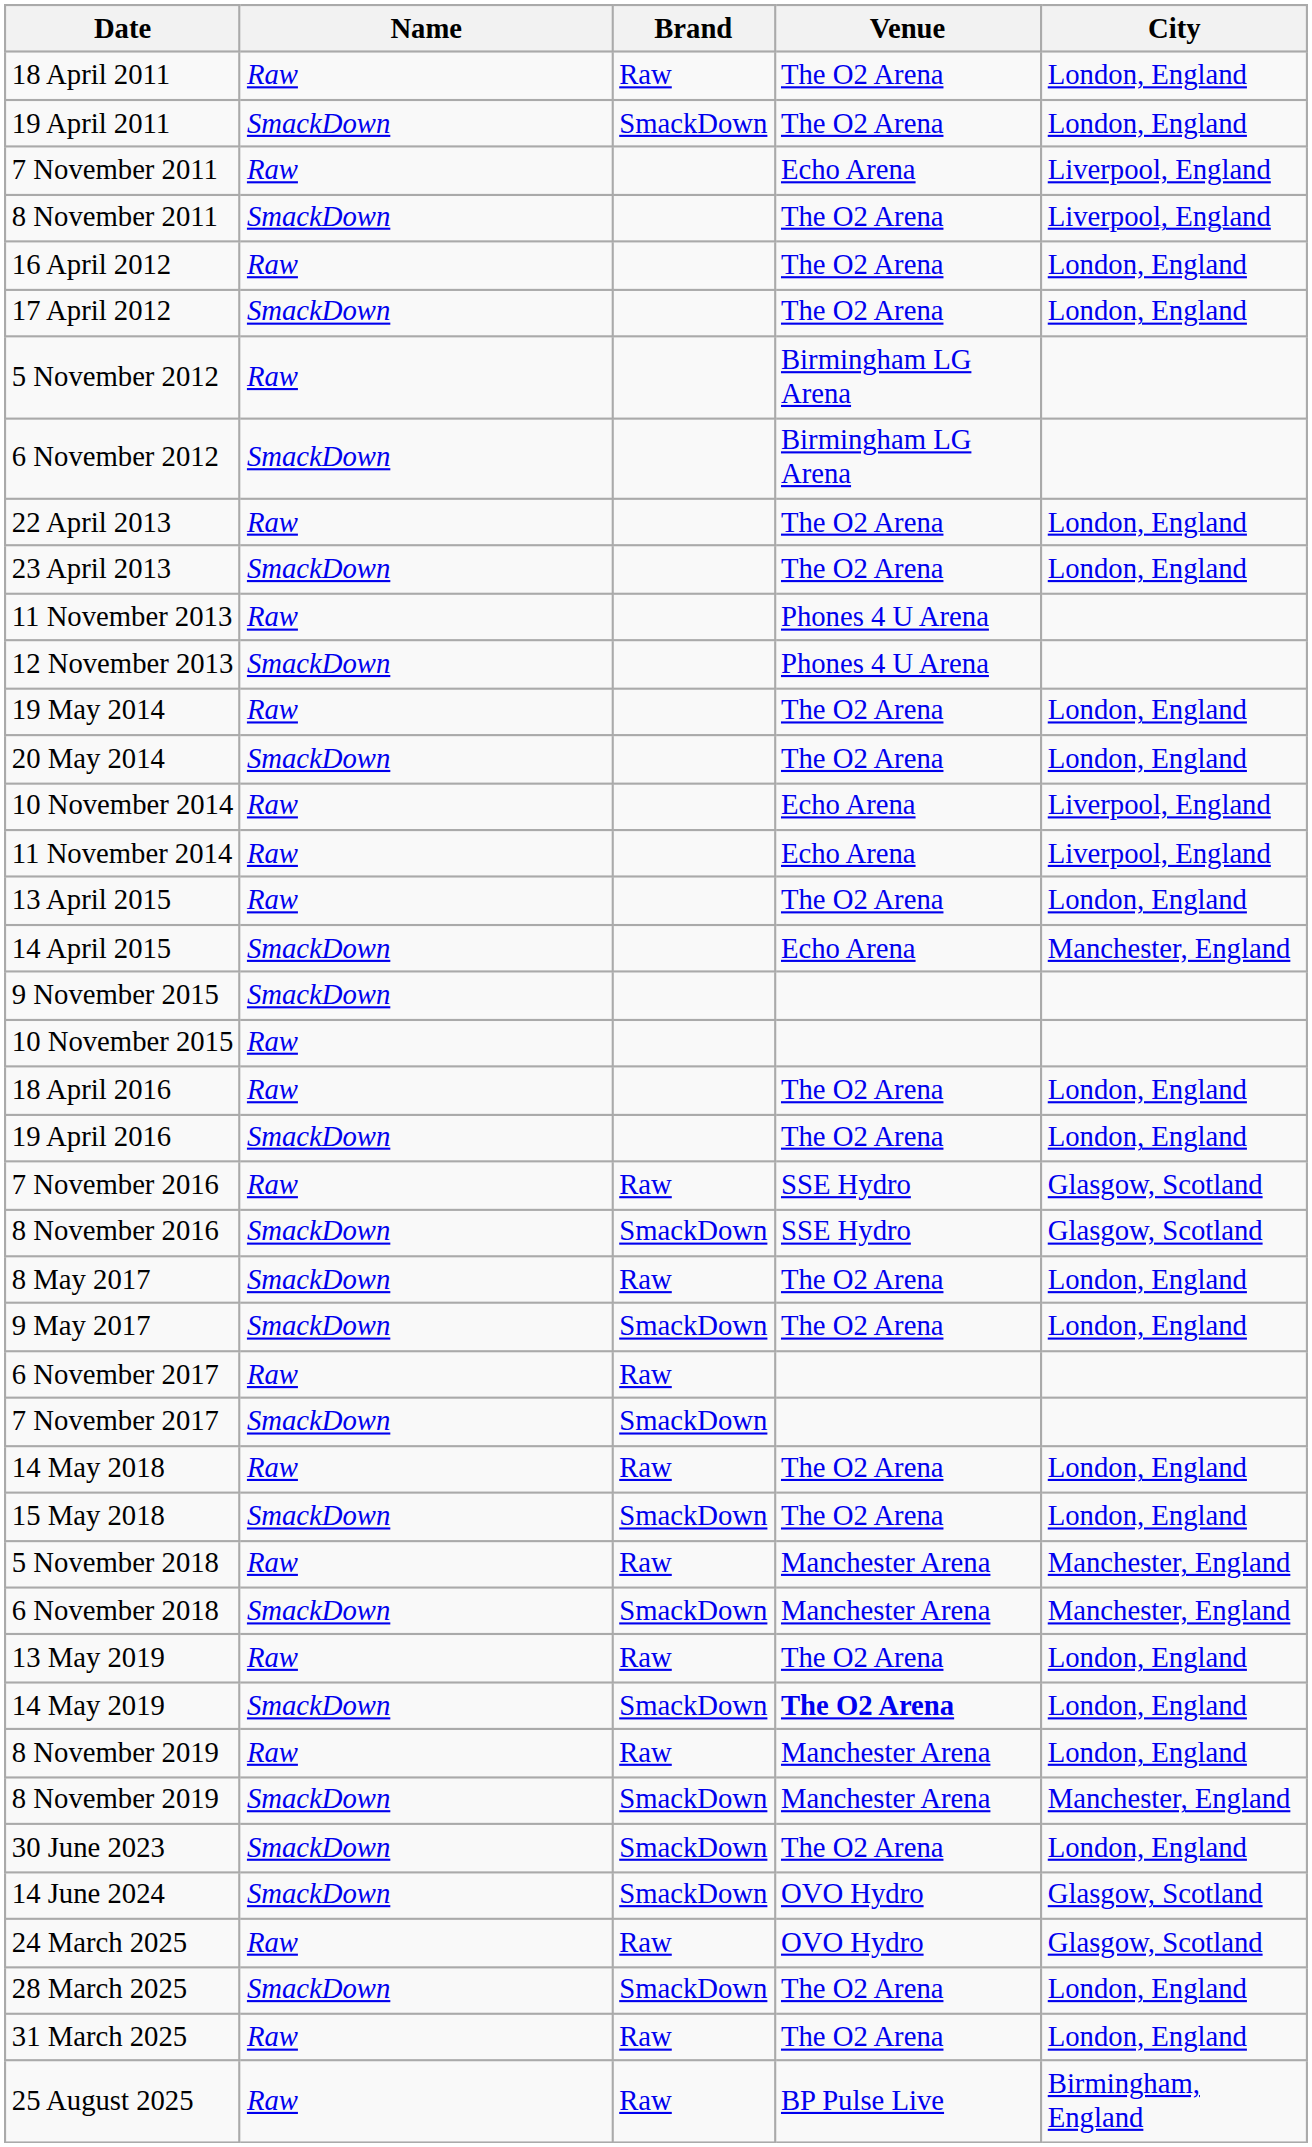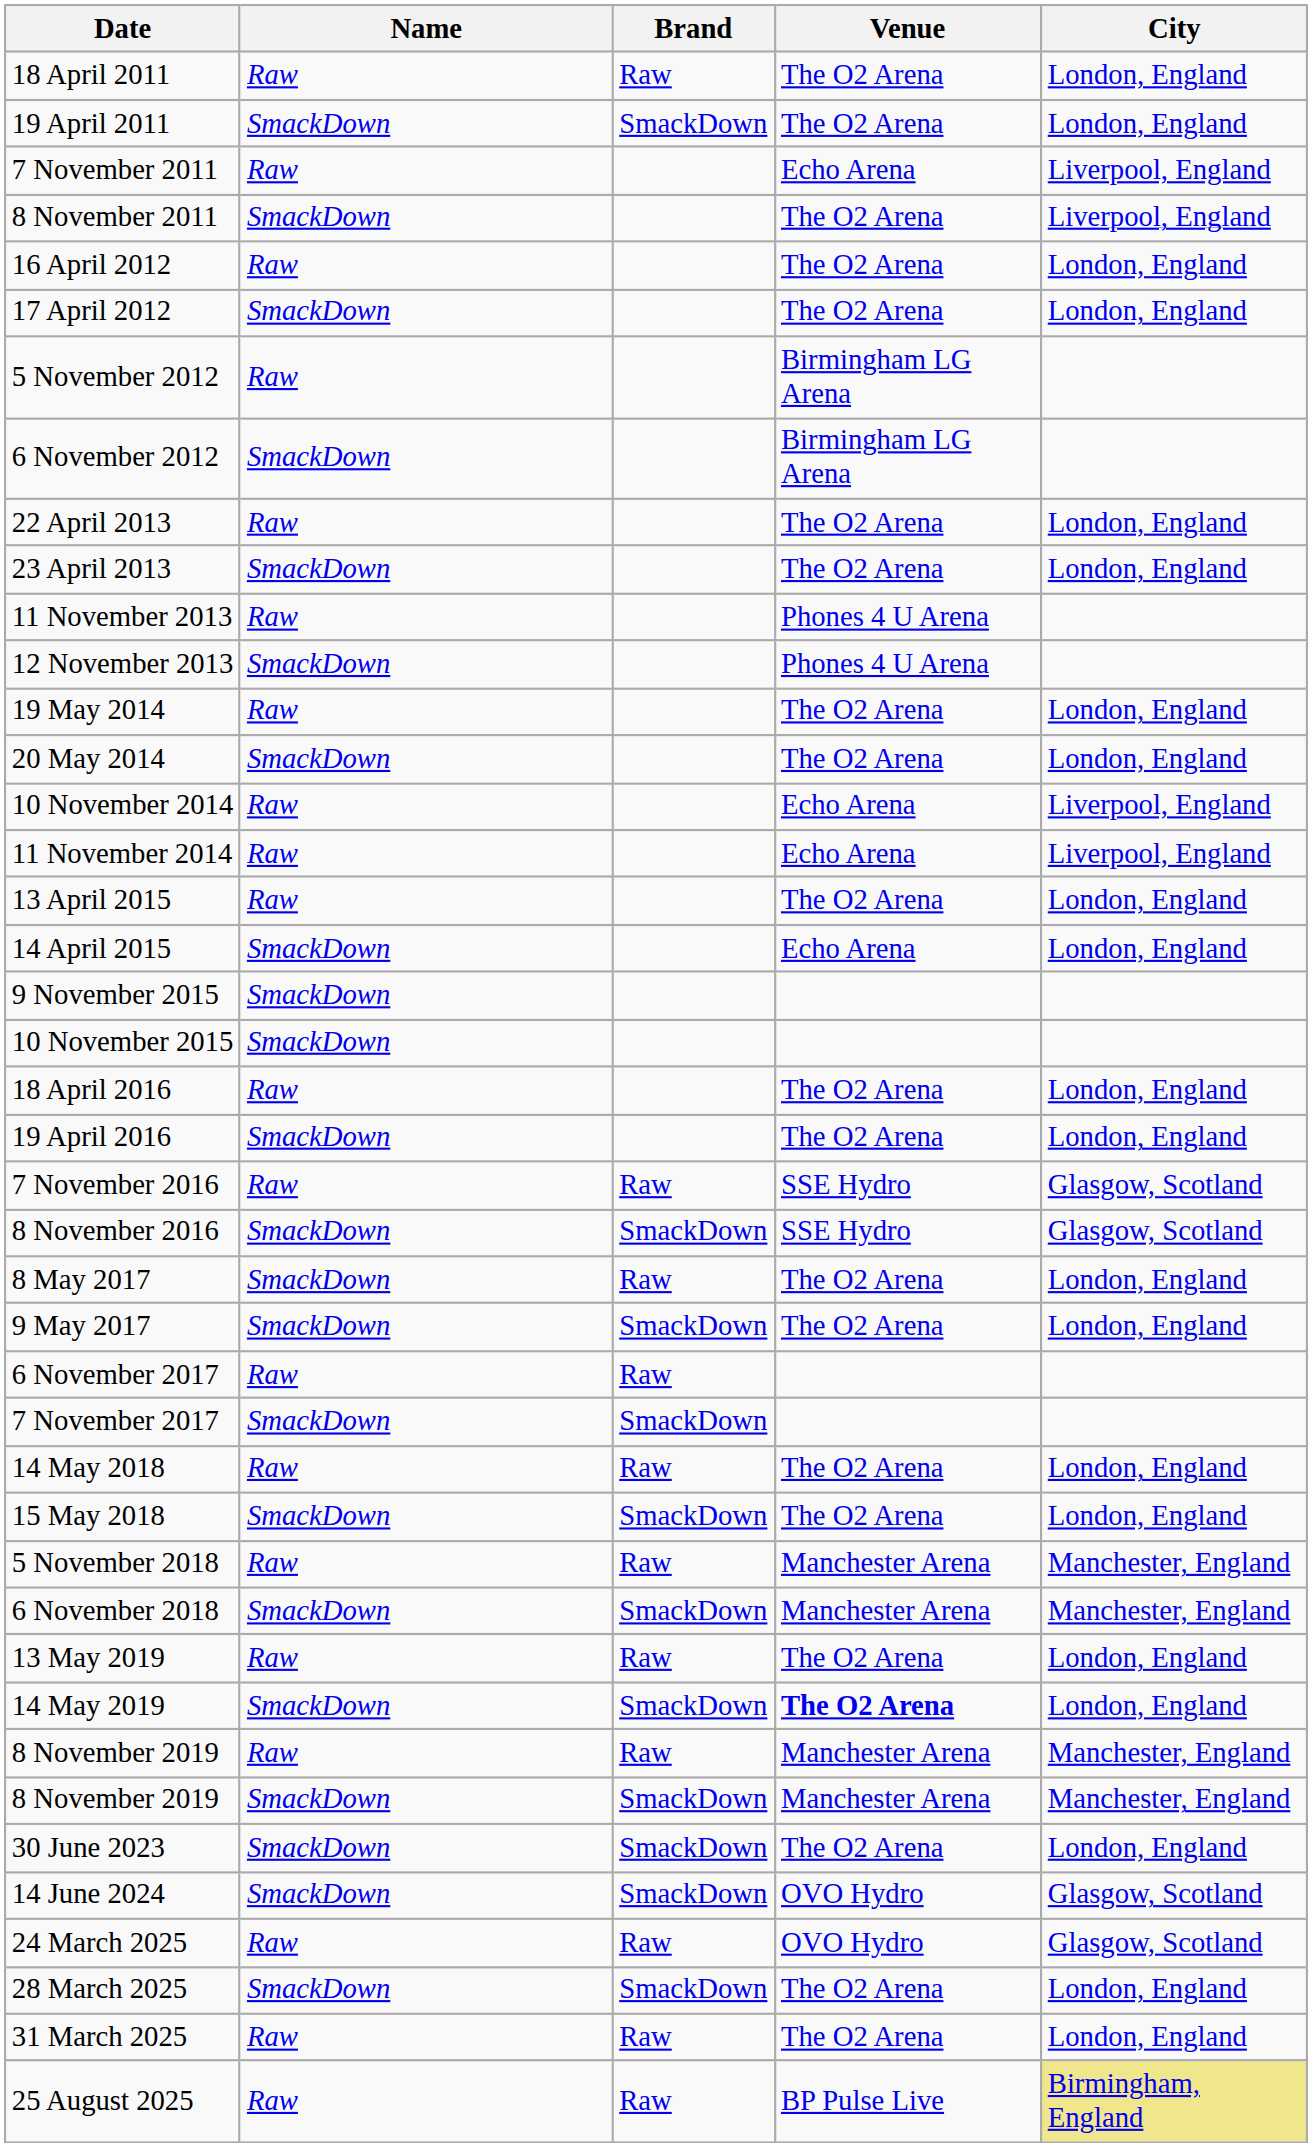 <table class="wikitable" style="font-size:85%;">
 <tr>
 <th>Date</th>
 <th width="170">Name</th>
 <th>Brand</th>
 <th width="120">Venue</th>
 <th width="120">City</th>
 </tr>
 <tr>
 <td>18 April 2011</td>
 <td><a href='#'><em>Raw</em></a></td>
 <td><a href='#'>Raw</a></td>
 <td><a href='#'>The O2 Arena</a></td>
 <td><a href='#'>London, England</a></td>
 </tr>
 <tr>
 <td>19 April 2011<br></td>
 <td><a href='#'><em>SmackDown</em></a></td>
 <td><a href='#'>SmackDown</a></td>
 <td><a href='#'>The O2 Arena</a></td>
 <td><a href='#'>London, England</a></td>
 </tr>
 <tr>
 <td>7 November 2011</td>
 <td><a href='#'><em>Raw</em></a></td>
 <td></td>
 <td><a href='#'>Echo Arena</a></td>
 <td><a href='#'>Liverpool, England</a></td>
 </tr>
 <tr>
 <td>8 November 2011<br></td>
 <td><a href='#'><em>SmackDown</em></a></td>
 <td></td>
 <td><a href='#'>The O2 Arena</a></td>
 <td><a href='#'>Liverpool, England</a></td>
 </tr>
 <tr>
 <td>16 April 2012</td>
 <td><a href='#'><em>Raw</em></a></td>
 <td></td>
 <td><a href='#'>The O2 Arena</a></td>
 <td><a href='#'>London, England</a></td>
 </tr>
 <tr>
 <td>17 April 2012<br></td>
 <td><a href='#'><em>SmackDown</em></a></td>
 <td></td>
 <td><a href='#'>The O2 Arena</a></td>
 <td><a href='#'>London, England</a></td>
 </tr>
 <tr>
 <td>5 November 2012</td>
 <td><a href='#'><em>Raw</em></a></td>
 <td></td>
 <td><a href='#'>Birmingham LG Arena</a></td>
 <td></td>
 </tr>
 <tr>
 <td>6 November 2012<br></td>
 <td><a href='#'><em>SmackDown</em></a></td>
 <td></td>
 <td><a href='#'>Birmingham LG Arena</a></td>
 <td></td>
 </tr>
 <tr>
 <td>22 April 2013</td>
 <td><a href='#'><em>Raw</em></a></td>
 <td></td>
 <td><a href='#'>The O2 Arena</a></td>
 <td><a href='#'>London, England</a></td>
 </tr>
 <tr>
 <td>23 April 2013<br></td>
 <td><a href='#'><em>SmackDown</em></a></td>
 <td></td>
 <td><a href='#'>The O2 Arena</a></td>
 <td><a href='#'>London, England</a></td>
 </tr>
 <tr>
 <td>11 November 2013</td>
 <td><a href='#'><em>Raw</em></a></td>
 <td></td>
 <td><a href='#'>Phones 4 U Arena</a></td>
 <td></td>
 </tr>
 <tr>
 <td>12 November 2013<br></td>
 <td><a href='#'><em>SmackDown</em></a></td>
 <td></td>
 <td><a href='#'>Phones 4 U Arena</a></td>
 <td></td>
 </tr>
 <tr>
 <td>19 May 2014</td>
 <td><a href='#'><em>Raw</em></a></td>
 <td></td>
 <td><a href='#'>The O2 Arena</a></td>
 <td><a href='#'>London, England</a></td>
 </tr>
 <tr>
 <td>20 May 2014<br></td>
 <td><a href='#'><em>SmackDown</em></a></td>
 <td></td>
 <td><a href='#'>The O2 Arena</a></td>
 <td><a href='#'>London, England</a></td>
 </tr>
 <tr>
 <td>10 November 2014</td>
 <td><a href='#'><em>Raw</em></a></td>
 <td></td>
 <td><a href='#'>Echo Arena</a></td>
 <td><a href='#'>Liverpool, England</a></td>
 </tr>
 <tr>
 <td>11 November 2014<br></td>
 <td><a href='#'><em>Raw</em></a></td>
 <td></td>
 <td><a href='#'>Echo Arena</a></td>
 <td><a href='#'>Liverpool, England</a></td>
 </tr>
 <tr>
 <td>13 April 2015</td>
 <td><a href='#'><em>Raw</em></a></td>
 <td></td>
 <td><a href='#'>The O2 Arena</a></td>
 <td><a href='#'>London, England</a></td>
 </tr>
 <tr>
 <td>14 April 2015<br></td>
 <td><a href='#'><em>SmackDown</em></a></td>
 <td></td>
 <td><a href='#'>Echo Arena</a></td>
-<td><a href='#'>Manchester, England</a></td>
+<td><a href='#'>London, England</a></td>
 </tr>
 <tr>
 <td>9 November 2015</td>
 <td><a href='#'><em>SmackDown</em></a></td>
 <td></td>
 <td></td>
 <td></td>
 </tr>
 <tr>
 <td>10 November 2015<br></td>
-<td><a href='#'><em>Raw</em></a></td>
+<td><a href='#'><em>SmackDown</em></a></td>
 <td></td>
 <td></td>
 <td></td>
 </tr>
 <tr>
 <td>18 April 2016</td>
 <td><a href='#'><em>Raw</em></a></td>
 <td></td>
 <td><a href='#'>The O2 Arena</a></td>
 <td><a href='#'>London, England</a></td>
 </tr>
 <tr>
 <td>19 April 2016<br></td>
 <td><a href='#'><em>SmackDown</em></a></td>
 <td></td>
 <td><a href='#'>The O2 Arena</a></td>
 <td><a href='#'>London, England</a></td>
 </tr>
 <tr>
 <td>7 November 2016</td>
 <td><a href='#'><em>Raw</em></a></td>
 <td><a href='#'>Raw</a></td>
 <td><a href='#'>SSE Hydro</a></td>
 <td><a href='#'>Glasgow, Scotland</a></td>
 </tr>
 <tr>
 <td>8 November 2016</td>
 <td><a href='#'><em>SmackDown</em></a></td>
 <td><a href='#'>SmackDown</a></td>
 <td><a href='#'>SSE Hydro</a></td>
 <td><a href='#'>Glasgow, Scotland</a></td>
 </tr>
 <tr>
 <td>8 May 2017</td>
 <td><a href='#'><em>SmackDown</em></a></td>
 <td><a href='#'>Raw</a></td>
 <td><a href='#'>The O2 Arena</a></td>
 <td><a href='#'>London, England</a></td>
 </tr>
 <tr>
 <td>9 May 2017</td>
 <td><a href='#'><em>SmackDown</em></a></td>
 <td><a href='#'>SmackDown</a></td>
 <td><a href='#'>The O2 Arena</a></td>
 <td><a href='#'>London, England</a></td>
 </tr>
 <tr>
 <td>6 November 2017</td>
 <td><a href='#'><em>Raw</em></a></td>
 <td><a href='#'>Raw</a></td>
 <td></td>
 <td></td>
 </tr>
 <tr>
 <td>7 November 2017</td>
 <td><a href='#'><em>SmackDown</em></a></td>
 <td><a href='#'>SmackDown</a></td>
 <td></td>
 <td></td>
 </tr>
 <tr>
 <td>14 May 2018</td>
 <td><a href='#'><em>Raw</em></a></td>
 <td><a href='#'>Raw</a></td>
 <td><a href='#'>The O2 Arena</a></td>
 <td><a href='#'>London, England</a></td>
 </tr>
 <tr>
 <td>15 May 2018</td>
 <td><a href='#'><em>SmackDown</em></a></td>
 <td><a href='#'>SmackDown</a></td>
 <td><a href='#'>The O2 Arena</a></td>
 <td><a href='#'>London, England</a></td>
 </tr>
 <tr>
 <td>5 November 2018</td>
 <td><a href='#'><em>Raw</em></a></td>
 <td><a href='#'>Raw</a></td>
 <td><a href='#'>Manchester Arena</a></td>
 <td><a href='#'>Manchester, England</a></td>
 </tr>
 <tr>
 <td>6 November 2018</td>
 <td><a href='#'><em>SmackDown</em></a></td>
 <td><a href='#'>SmackDown</a></td>
 <td><a href='#'>Manchester Arena</a></td>
 <td><a href='#'>Manchester, England</a></td>
 </tr>
 <tr>
 <td>13 May 2019</td>
 <td><a href='#'><em>Raw</em></a></td>
 <td><a href='#'>Raw</a></td>
 <td><a href='#'>The O2 Arena</a></td>
 <td><a href='#'>London, England</a></td>
 </tr>
 <tr>
 <td>14 May 2019</td>
 <td><a href='#'><em>SmackDown</em></a></td>
 <td><a href='#'>SmackDown</a></td>
 <td><strong><a href='#'>The O2 Arena</a></strong></td>
 <td><a href='#'>London, England</a></td>
 </tr>
 <tr>
 <td>8 November 2019<br></td>
 <td><a href='#'><em>Raw</em></a></td>
 <td><a href='#'>Raw</a></td>
 <td><a href='#'>Manchester Arena</a></td>
-<td><a href='#'>London, England</a></td>
+<td><a href='#'>Manchester, England</a></td>
 </tr>
 <tr>
 <td>8 November 2019</td>
 <td><a href='#'><em>SmackDown</em></a></td>
 <td><a href='#'>SmackDown</a></td>
 <td><a href='#'>Manchester Arena</a></td>
 <td><a href='#'>Manchester, England</a></td>
 </tr>
 <tr>
 <td>30 June 2023</td>
 <td><a href='#'><em>SmackDown</em></a></td>
 <td><a href='#'>SmackDown</a></td>
 <td><a href='#'>The O2 Arena</a></td>
 <td><a href='#'>London, England</a></td>
 </tr>
 <tr>
 <td>14 June 2024</td>
 <td><a href='#'><em>SmackDown</em></a></td>
 <td><a href='#'>SmackDown</a></td>
 <td><a href='#'>OVO Hydro</a></td>
 <td><a href='#'>Glasgow, Scotland</a></td>
 </tr>
 <tr>
 <td>24 March 2025</td>
 <td><a href='#'><em>Raw</em></a></td>
 <td><a href='#'>Raw</a></td>
 <td><a href='#'>OVO Hydro</a></td>
 <td><a href='#'>Glasgow, Scotland</a></td>
 </tr>
 <tr>
 <td>28 March 2025</td>
 <td><a href='#'><em>SmackDown</em></a></td>
 <td><a href='#'>SmackDown</a></td>
 <td><a href='#'>The O2 Arena</a></td>
 <td><a href='#'>London, England</a></td>
 </tr>
 <tr>
 <td>31 March 2025</td>
 <td><a href='#'><em>Raw</em></a></td>
 <td><a href='#'>Raw</a></td>
 <td><a href='#'>The O2 Arena</a></td>
 <td><a href='#'>London, England</a></td>
 </tr>
 <tr>
 <td>25 August 2025</td>
 <td><em><a href='#'>Raw</a></em></td>
 <td><a href='#'>Raw</a></td>
 <td><a href='#'>BP Pulse Live</a></td>
-<td><a href='#'>Birmingham, England</a></td>
+<td style="background: khaki;"><a href='#'>Birmingham, England</a></td>
 </tr>
 </table>
